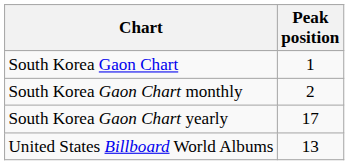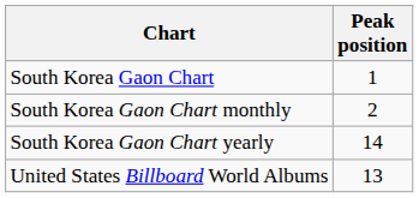 <table class="wikitable" style="text-align:center;">
 <tr>
 <th>Chart</th>
 <th>Peak<br>position</th>
 </tr>
 <tr>
 <td align="left">South Korea <a href='#'>Gaon Chart</a></td>
 <td>1</td>
 </tr>
 <tr>
 <td align="left">South Korea <em>Gaon Chart</em> monthly</td>
 <td>2</td>
 </tr>
 <tr>
 <td align="left">South Korea <em>Gaon Chart</em> yearly</td>
-<td>17</td>
+<td>14</td>
 </tr>
 <tr>
 <td align="left">United States <em><a href='#'>Billboard</a></em> World Albums</td>
 <td>13</td>
 </tr>
 </table>
